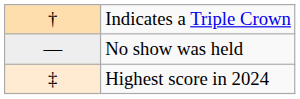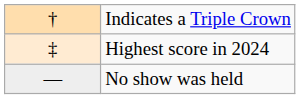 <table class="wikitable">
 <tr>
 <td width="75px" style="background:#FFDEAD; text-align:center">†</td>
 <td>Indicates a <a href='#'>Triple Crown</a></td>
 </tr>
 <tr>
+<td width="75px" style="background:#FFEBD2; text-align:center">‡</td>
+<td>Highest score in 2024</td>
+</tr>
+<tr>
 <td width="75px" style="background:#EEE; text-align:center">—</td>
 <td>No show was held</td>
 </tr>
-<tr>
-<td width="75px" style="background:#FFEBD2; text-align:center">‡</td>
-<td>Highest score in 2024</td>
-</tr>
 </table>
